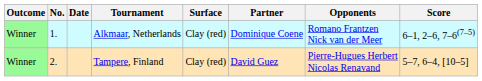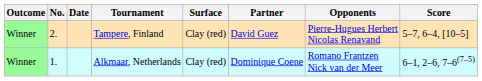 <table class="sortable wikitable" style=font-size:97%>
 <tr>
 <th>Outcome</th>
 <th>No.</th>
 <th>Date</th>
 <th>Tournament</th>
 <th>Surface</th>
 <th>Partner</th>
 <th>Opponents</th>
 <th>Score</th>
 </tr>
+<tr bgcolor=moccasin>
+<td bgcolor=98FB98>Winner</td>
+<td>2.</td>
+<td></td>
+<td><a href='#'>Tampere</a>, Finland</td>
+<td>Clay (red)</td>
+<td> <a href='#'>David Guez</a></td>
+<td> <a href='#'>Pierre-Hugues Herbert</a><br> <a href='#'>Nicolas Renavand</a></td>
+<td>5–7, 6–4, [10–5]</td>
+</tr>
 <tr bgcolor=CFFCFF>
 <td bgcolor=98FB98>Winner</td>
 <td>1.</td>
 <td></td>
 <td><a href='#'>Alkmaar</a>, Netherlands</td>
 <td>Clay (red)</td>
 <td> <a href='#'>Dominique Coene</a></td>
 <td> <a href='#'>Romano Frantzen</a><br> <a href='#'>Nick van der Meer</a></td>
 <td>6–1, 2–6, 7–6<sup>(7–5)</sup></td>
 </tr>
-<tr bgcolor=moccasin>
-<td bgcolor=98FB98>Winner</td>
-<td>2.</td>
-<td></td>
-<td><a href='#'>Tampere</a>, Finland</td>
-<td>Clay (red)</td>
-<td> <a href='#'>David Guez</a></td>
-<td> <a href='#'>Pierre-Hugues Herbert</a><br> <a href='#'>Nicolas Renavand</a></td>
-<td>5–7, 6–4, [10–5]</td>
-</tr>
 </table>
